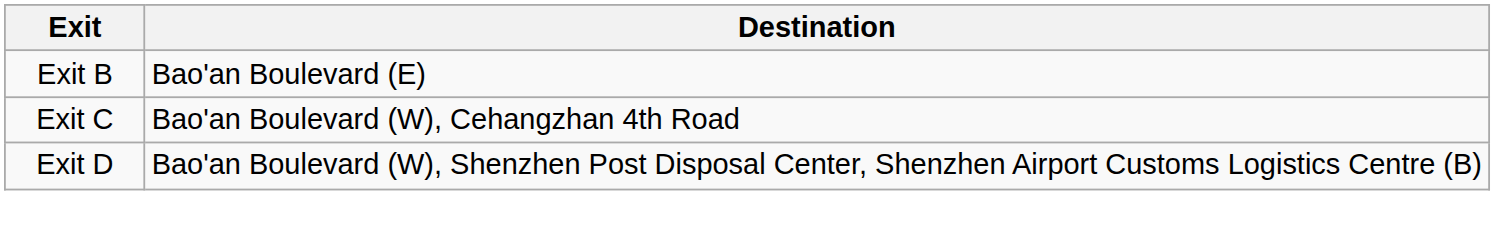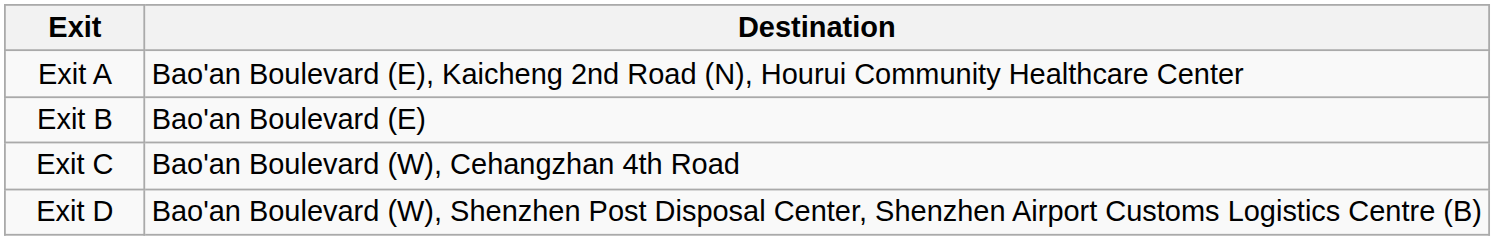 <table class="wikitable">
 <tr>
 <th style="width:70px">Exit</th>
 <th>Destination</th>
+</tr>
+<tr>
+<td align="center">Exit A</td>
+<td>Bao'an Boulevard (E), Kaicheng 2nd Road (N), Hourui Community Healthcare Center</td>
 </tr>
 <tr>
 <td align="center">Exit B</td>
 <td>Bao'an Boulevard (E)</td>
 </tr>
 <tr>
 <td align="center">Exit C</td>
 <td>Bao'an Boulevard (W), Cehangzhan 4th Road</td>
 </tr>
 <tr>
 <td align="center">Exit D</td>
 <td>Bao'an Boulevard (W), Shenzhen Post Disposal Center, Shenzhen Airport Customs Logistics Centre (B)</td>
 </tr>
 </table>
